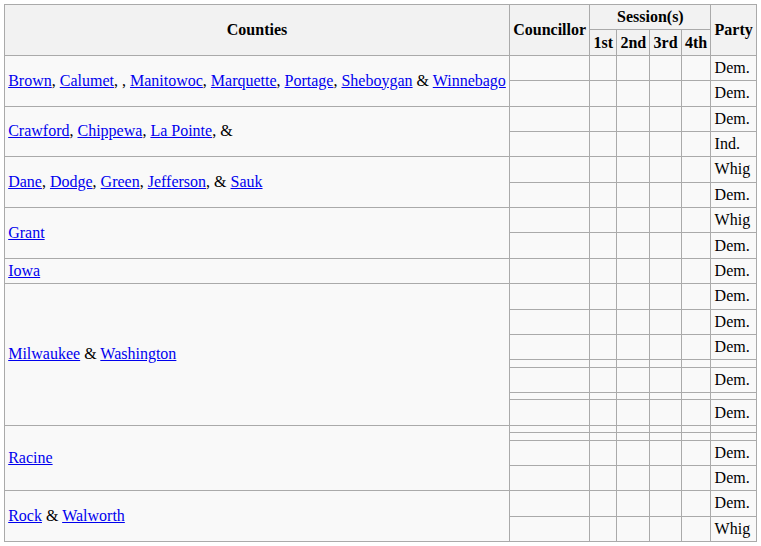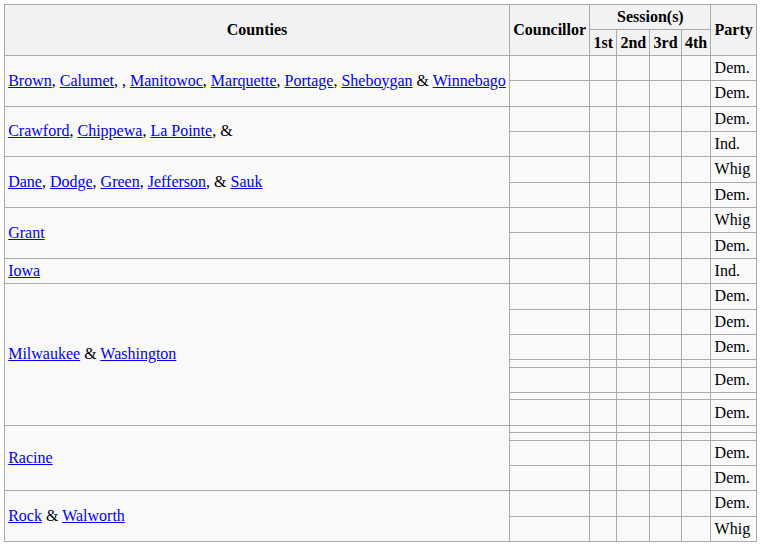 <table class="wikitable sortable">
 <tr>
 <th rowspan="2">Counties</th>
 <th rowspan="2">Councillor</th>
 <th colspan="4">Session(s)</th>
 <th rowspan="2">Party</th>
 </tr>
 <tr>
 <th>1st</th>
 <th>2nd</th>
 <th>3rd</th>
 <th>4th</th>
 </tr>
 <tr>
 <td rowspan="2"><a href='#'>Brown</a>, <a href='#'>Calumet</a>, , <a href='#'>Manitowoc</a>, <a href='#'>Marquette</a>, <a href='#'>Portage</a>, <a href='#'>Sheboygan</a> & <a href='#'>Winnebago</a></td>
 <td></td>
 <td></td>
 <td></td>
 <td></td>
 <td></td>
 <td>Dem.</td>
 </tr>
 <tr>
 <td></td>
 <td></td>
 <td></td>
 <td></td>
 <td></td>
 <td>Dem.</td>
 </tr>
 <tr>
 <td rowspan="2"><a href='#'>Crawford</a>, <a href='#'>Chippewa</a>, <a href='#'>La Pointe</a>, & </td>
 <td></td>
 <td></td>
 <td></td>
 <td></td>
 <td></td>
 <td>Dem.</td>
 </tr>
 <tr>
 <td></td>
 <td></td>
 <td></td>
 <td></td>
 <td></td>
 <td>Ind.</td>
 </tr>
 <tr>
 <td rowspan="2"><a href='#'>Dane</a>, <a href='#'>Dodge</a>, <a href='#'>Green</a>, <a href='#'>Jefferson</a>, & <a href='#'>Sauk</a></td>
 <td></td>
 <td></td>
 <td></td>
 <td></td>
 <td></td>
 <td>Whig</td>
 </tr>
 <tr>
 <td></td>
 <td></td>
 <td></td>
 <td></td>
 <td></td>
 <td>Dem.</td>
 </tr>
 <tr>
 <td rowspan="2"><a href='#'>Grant</a></td>
 <td></td>
 <td></td>
 <td></td>
 <td></td>
 <td></td>
 <td>Whig</td>
 </tr>
 <tr>
 <td></td>
 <td></td>
 <td></td>
 <td></td>
 <td></td>
 <td>Dem.</td>
 </tr>
 <tr>
 <td><a href='#'>Iowa</a></td>
 <td></td>
 <td></td>
 <td></td>
 <td></td>
 <td></td>
-<td>Dem.</td>
+<td>Ind.</td>
 </tr>
 <tr>
 <td rowspan="7"><a href='#'>Milwaukee</a> & <a href='#'>Washington</a></td>
 <td></td>
 <td></td>
 <td></td>
 <td></td>
 <td></td>
 <td>Dem.</td>
 </tr>
 <tr>
 <td></td>
 <td></td>
 <td></td>
 <td></td>
 <td></td>
 <td>Dem.</td>
 </tr>
 <tr>
 <td></td>
 <td></td>
 <td></td>
 <td></td>
 <td></td>
 <td>Dem.</td>
 </tr>
 <tr>
 <td></td>
 <td></td>
 <td></td>
 <td></td>
 <td></td>
 <td></td>
 </tr>
 <tr>
 <td></td>
 <td></td>
 <td></td>
 <td></td>
 <td></td>
 <td>Dem.</td>
 </tr>
 <tr>
 <td></td>
 <td></td>
 <td></td>
 <td></td>
 <td></td>
 <td></td>
 </tr>
 <tr>
 <td></td>
 <td></td>
 <td></td>
 <td></td>
 <td></td>
 <td>Dem.</td>
 </tr>
 <tr>
 <td rowspan="4"><a href='#'>Racine</a></td>
 <td></td>
 <td></td>
 <td></td>
 <td></td>
 <td></td>
 </tr>
 <tr>
 <td></td>
 <td></td>
 <td></td>
 <td></td>
 <td></td>
 <td></td>
 </tr>
 <tr>
 <td></td>
 <td></td>
 <td></td>
 <td></td>
 <td></td>
 <td>Dem.</td>
 </tr>
 <tr>
 <td></td>
 <td></td>
 <td></td>
 <td></td>
 <td></td>
 <td>Dem.</td>
 </tr>
 <tr>
 <td rowspan="2"><a href='#'>Rock</a> & <a href='#'>Walworth</a></td>
 <td></td>
 <td></td>
 <td></td>
 <td></td>
 <td></td>
 <td>Dem.</td>
 </tr>
 <tr>
 <td></td>
 <td></td>
 <td></td>
 <td></td>
 <td></td>
 <td>Whig</td>
 </tr>
 </table>
